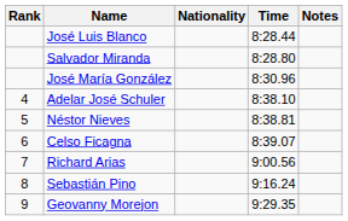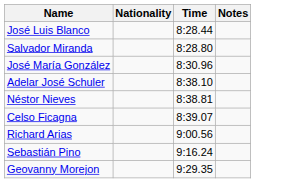 <table class="wikitable sortable" style="text-align:center;font-size:95%">
 <tr>
-<th>Rank</th>
 <th>Name</th>
 <th>Nationality</th>
 <th>Time</th>
 <th>Notes</th>
 </tr>
 <tr>
-<td></td>
 <td align=left><a href='#'>José Luis Blanco</a></td>
 <td align=left></td>
 <td>8:28.44</td>
 <td></td>
 </tr>
 <tr>
-<td></td>
 <td align=left><a href='#'>Salvador Miranda</a></td>
 <td align=left></td>
 <td>8:28.80</td>
 <td></td>
 </tr>
 <tr>
-<td></td>
 <td align=left><a href='#'>José María González</a></td>
 <td align=left></td>
 <td>8:30.96</td>
 <td></td>
 </tr>
 <tr>
-<td>4</td>
 <td align=left><a href='#'>Adelar José Schuler</a></td>
 <td align=left></td>
 <td>8:38.10</td>
 <td></td>
 </tr>
 <tr>
-<td>5</td>
 <td align=left><a href='#'>Néstor Nieves</a></td>
 <td align=left></td>
 <td>8:38.81</td>
 <td></td>
 </tr>
 <tr>
-<td>6</td>
 <td align=left><a href='#'>Celso Ficagna</a></td>
 <td align=left></td>
 <td>8:39.07</td>
 <td></td>
 </tr>
 <tr>
-<td>7</td>
 <td align=left><a href='#'>Richard Arias</a></td>
 <td align=left></td>
 <td>9:00.56</td>
 <td></td>
 </tr>
 <tr>
-<td>8</td>
 <td align=left><a href='#'>Sebastián Pino</a></td>
 <td align=left></td>
 <td>9:16.24</td>
 <td></td>
 </tr>
 <tr>
-<td>9</td>
 <td align=left><a href='#'>Geovanny Morejon</a></td>
 <td align=left></td>
 <td>9:29.35</td>
 <td></td>
 </tr>
 </table>
